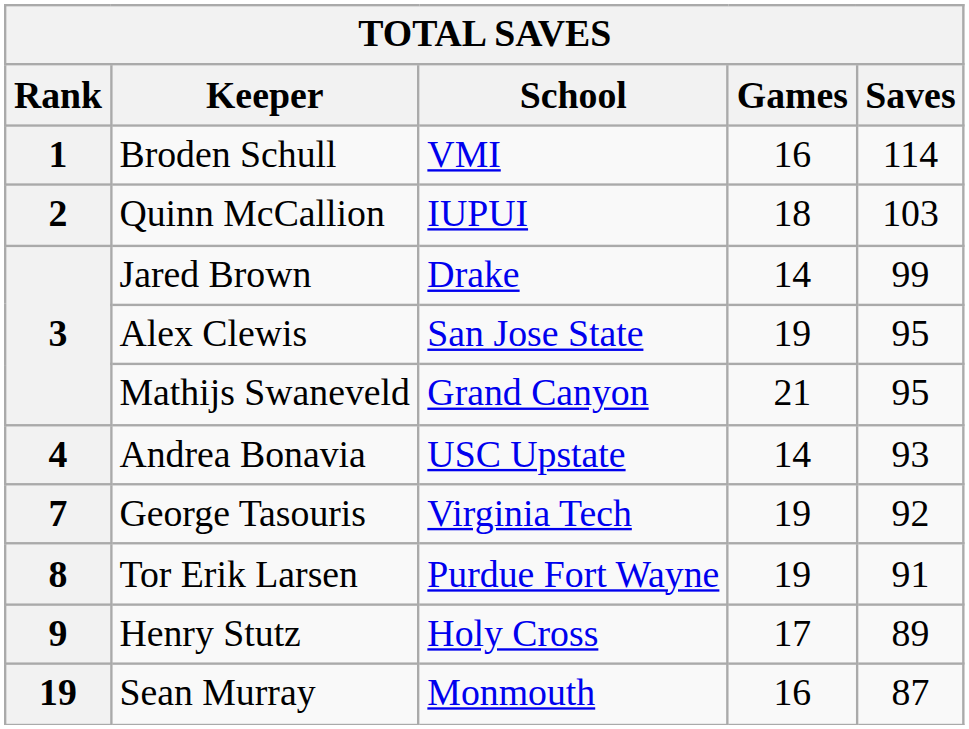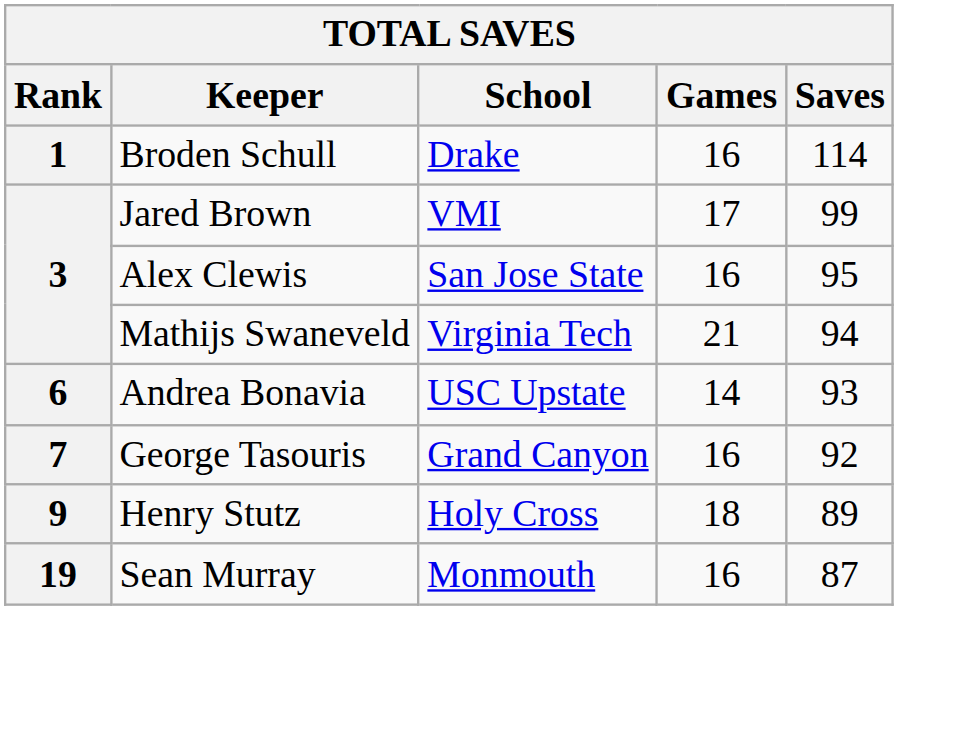 <table class="wikitable">
 <tr>
 <th colspan=5>TOTAL SAVES</th>
 </tr>
 <tr>
 <th>Rank</th>
 <th>Keeper</th>
 <th>School</th>
 <th>Games</th>
 <th>Saves</th>
 </tr>
 <tr>
 <th>1</th>
 <td>Broden Schull</td>
-<td><a href='#'>VMI</a></td>
+<td><a href='#'>Drake</a></td>
 <td style="text-align:center;">16</td>
 <td style="text-align:center;">114</td>
 </tr>
 <tr>
-<th>2</th>
-<td>Quinn McCallion</td>
-<td><a href='#'>IUPUI</a></td>
-<td style="text-align:center;">18</td>
-<td style="text-align:center;">103</td>
-</tr>
-<tr>
 <th rowspan="3">3</th>
 <td>Jared Brown</td>
-<td><a href='#'>Drake</a></td>
-<td style="text-align:center;">14</td>
+<td><a href='#'>VMI</a></td>
+<td style="text-align:center;">17</td>
 <td style="text-align:center;">99</td>
 </tr>
 <tr>
 <td>Alex Clewis</td>
 <td><a href='#'>San Jose State</a></td>
-<td style="text-align:center;">19</td>
+<td style="text-align:center;">16</td>
 <td style="text-align:center;">95</td>
 </tr>
 <tr>
 <td>Mathijs Swaneveld</td>
-<td><a href='#'>Grand Canyon</a></td>
+<td><a href='#'>Virginia Tech</a></td>
 <td style="text-align:center;">21</td>
-<td style="text-align:center;">95</td>
+<td style="text-align:center;">94</td>
 </tr>
 <tr>
-<th>4</th>
+<th>6</th>
 <td>Andrea Bonavia</td>
 <td><a href='#'>USC Upstate</a></td>
 <td style="text-align:center;">14</td>
 <td style="text-align:center;">93</td>
 </tr>
 <tr>
 <th>7</th>
 <td>George Tasouris</td>
-<td><a href='#'>Virginia Tech</a></td>
-<td style="text-align:center;">19</td>
+<td><a href='#'>Grand Canyon</a></td>
+<td style="text-align:center;">16</td>
 <td style="text-align:center;">92</td>
-</tr>
-<tr>
-<th>8</th>
-<td>Tor Erik Larsen</td>
-<td><a href='#'>Purdue Fort Wayne</a></td>
-<td style="text-align:center;">19</td>
-<td style="text-align:center;">91</td>
 </tr>
 <tr>
 <th>9</th>
 <td>Henry Stutz</td>
 <td><a href='#'>Holy Cross</a></td>
-<td style="text-align:center;">17</td>
+<td style="text-align:center;">18</td>
 <td style="text-align:center;">89</td>
 </tr>
 <tr>
 <th>19</th>
 <td>Sean Murray</td>
 <td><a href='#'>Monmouth</a></td>
 <td style="text-align:center;">16</td>
 <td style="text-align:center;">87</td>
 </tr>
 </table>
